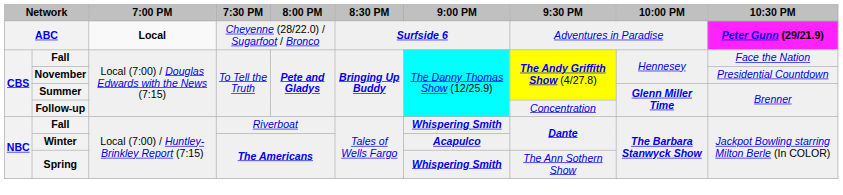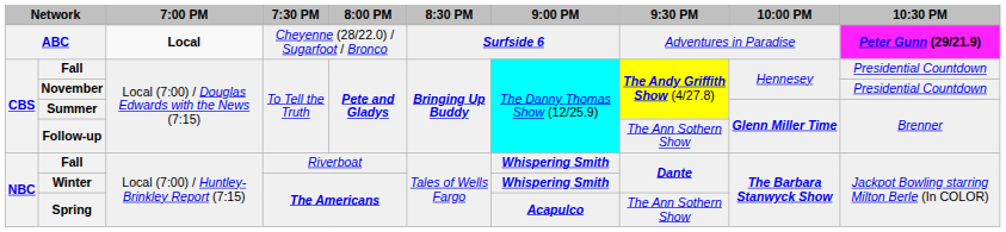 <table class="wikitable" style="width:100%;margin-right:0;text-align:center">
 <tr>
 <th colspan="2" style="background-color:#C0C0C0;text-align:center">Network</th>
 <th style="background-color:#C0C0C0;text-align:center">7:00 PM</th>
 <th style="background-color:#C0C0C0;text-align:center">7:30 PM</th>
 <th style="background-color:#C0C0C0;text-align:center">8:00 PM</th>
 <th style="background-color:#C0C0C0;text-align:center">8:30 PM</th>
 <th style="background-color:#C0C0C0;text-align:center">9:00 PM</th>
 <th style="background-color:#C0C0C0;text-align:center">9:30 PM</th>
 <th style="background-color:#C0C0C0;text-align:center">10:00 PM</th>
 <th style="background-color:#C0C0C0;text-align:center">10:30 PM</th>
 </tr>
 <tr>
 <th colspan="2"><a href='#'>ABC</a></th>
 <td><strong>Local</strong></td>
 <td bgcolor="#F0F0F0" colspan="2"><span><em><a href='#'>Cheyenne</a></em> (28/22.0)</span> / <em><a href='#'>Sugarfoot</a></em> / <em><a href='#'>Bronco</a></em></td>
 <td bgcolor="#F0F0F0" colspan="2"><strong><em><a href='#'>Surfside 6</a></em></strong></td>
 <td bgcolor="#F0F0F0" colspan="2"><em><a href='#'>Adventures in Paradise</a></em></td>
 <td bgcolor="#FF22FF"><strong><em><a href='#'>Peter Gunn</a></em> (29/21.9)</strong></td>
 </tr>
 <tr>
 <th rowspan="4"><a href='#'>CBS</a></th>
 <th>Fall</th>
 <td bgcolor="#F0F0F0" rowspan="4">Local (7:00) / <em><a href='#'>Douglas Edwards with the News</a></em> (7:15)</td>
 <td bgcolor="#F0F0F0" rowspan="4"><em><a href='#'>To Tell the Truth</a></em></td>
 <td bgcolor="#F0F0F0" rowspan="4"><strong><em><a href='#'>Pete and Gladys</a></em></strong></td>
 <td bgcolor="#F0F0F0" rowspan="4"><strong><em><a href='#'>Bringing Up Buddy</a></em></strong></td>
 <td bgcolor="#00FFFF" rowspan="4"><em><a href='#'>The Danny Thomas Show</a></em> (12/25.9)</td>
 <td bgcolor="#FFFF00" rowspan="3"><strong><em><a href='#'>The Andy Griffith Show</a></em></strong> (4/27.8)</td>
 <td bgcolor="#F0F0F0" rowspan="2"><em><a href='#'>Hennesey</a></em></td>
-<td bgcolor="#F0F0F0"><em><a href='#'>Face the Nation</a></em></td>
+<td bgcolor="#F0F0F0"><em><a href='#'>Presidential Countdown</a></em></td>
 </tr>
 <tr>
 <th>November</th>
 <td bgcolor="#F0F0F0"><em><a href='#'>Presidential Countdown</a></em></td>
 </tr>
 <tr>
 <th>Summer</th>
 <td bgcolor="#F0F0F0" rowspan="2"><strong><em><a href='#'>Glenn Miller Time</a></em></strong></td>
 <td bgcolor="#F0F0F0" rowspan="2"><em><a href='#'>Brenner</a></em></td>
 </tr>
 <tr>
 <th>Follow-up</th>
-<td bgcolor="#F0F0F0"><em><a href='#'>Concentration</a></em></td>
+<td bgcolor="#F0F0F0"><em><a href='#'>The Ann Sothern Show</a></em></td>
 </tr>
 <tr>
 <th rowspan="3"><a href='#'>NBC</a></th>
 <th>Fall</th>
 <td rowspan="3" bgcolor="#F0F0F0">Local (7:00) / <em><a href='#'>Huntley-Brinkley Report</a></em> (7:15)</td>
 <td bgcolor="#F0F0F0" colspan="2"><em><a href='#'>Riverboat</a></em></td>
 <td rowspan="3" bgcolor="#F0F0F0"><em><a href='#'>Tales of Wells Fargo</a></em></td>
 <td bgcolor="#F0F0F0"><strong><em><a href='#'>Whispering Smith</a></em></strong></td>
 <td bgcolor="#F0F0F0" rowspan="2"><strong><em><a href='#'>Dante</a></em></strong></td>
 <td rowspan="3" bgcolor="#F0F0F0"><strong><em><a href='#'>The Barbara Stanwyck Show</a></em></strong></td>
 <td rowspan="3" bgcolor="#F0F0F0"><em><a href='#'>Jackpot Bowling starring Milton Berle</a></em> (In <span>C</span><span>O</span><span>L</span><span>O</span><span>R</span>)</td>
 </tr>
 <tr>
 <th>Winter</th>
 <td colspan="2" rowspan="2" bgcolor="#F0F0F0"><strong><em><a href='#'>The Americans</a></em></strong></td>
-<td bgcolor="#F0F0F0"><strong><em><a href='#'>Acapulco</a></em></strong></td>
+<td bgcolor="#F0F0F0"><strong><em><a href='#'>Whispering Smith</a></em></strong></td>
 </tr>
 <tr>
 <th>Spring</th>
-<td bgcolor="#F0F0F0"><strong><em><a href='#'>Whispering Smith</a></em></strong></td>
+<td bgcolor="#F0F0F0"><strong><em><a href='#'>Acapulco</a></em></strong></td>
 <td bgcolor="#F0F0F0"><em><a href='#'>The Ann Sothern Show</a></em></td>
 </tr>
 </table>
